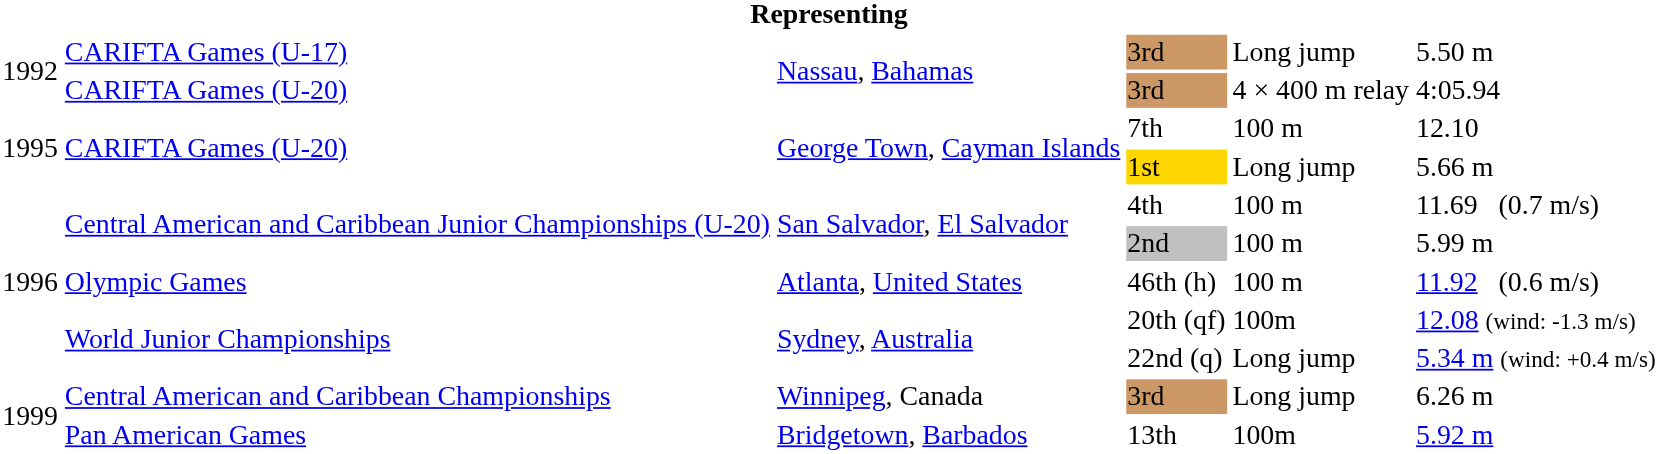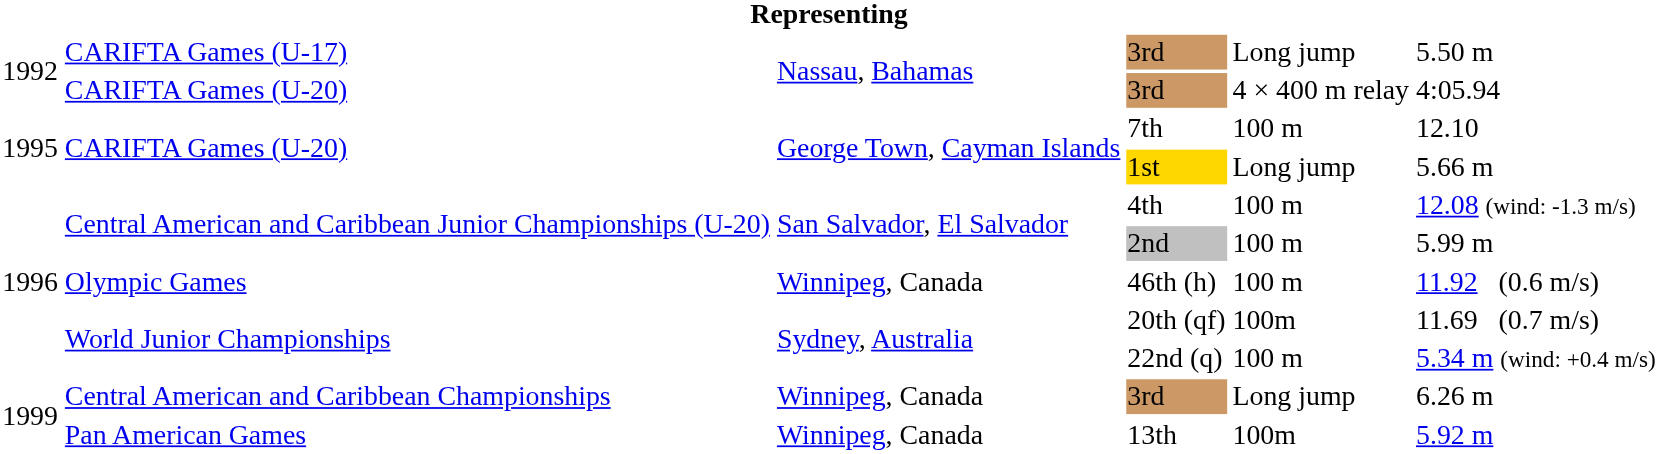 <table>
 <tr>
 <th colspan="6">Representing </th>
 </tr>
 <tr>
 <td rowspan = "2">1992</td>
 <td><a href='#'>CARIFTA Games (U-17)</a></td>
 <td rowspan = "2"><a href='#'>Nassau</a>, <a href='#'>Bahamas</a></td>
 <td bgcolor=cc9966>3rd</td>
 <td>Long jump</td>
 <td>5.50 m</td>
 </tr>
 <tr>
 <td><a href='#'>CARIFTA Games (U-20)</a></td>
 <td bgcolor=cc9966>3rd</td>
 <td>4 × 400 m relay</td>
 <td>4:05.94</td>
 </tr>
 <tr>
 <td rowspan = "2">1995</td>
 <td rowspan = "2"><a href='#'>CARIFTA Games (U-20)</a></td>
 <td rowspan = "2"><a href='#'>George Town</a>, <a href='#'>Cayman Islands</a></td>
 <td>7th</td>
 <td>100 m</td>
 <td>12.10</td>
 </tr>
 <tr>
 <td bgcolor=gold>1st</td>
 <td>Long jump</td>
 <td>5.66 m</td>
 </tr>
 <tr>
 <td rowspan = "5">1996</td>
 <td rowspan = "2"><a href='#'>Central American and Caribbean Junior Championships (U-20)</a></td>
 <td rowspan = "2"><a href='#'>San Salvador</a>, <a href='#'>El Salvador</a></td>
 <td>4th</td>
 <td>100 m</td>
-<td>11.69   (0.7 m/s)</td>
+<td><a href='#'>12.08</a> <small>(wind: -1.3 m/s)</small></td>
 </tr>
 <tr>
 <td bgcolor=silver>2nd</td>
 <td>100 m</td>
 <td>5.99 m</td>
 </tr>
 <tr>
 <td><a href='#'>Olympic Games</a></td>
-<td><a href='#'>Atlanta</a>, <a href='#'>United States</a></td>
+<td><a href='#'>Winnipeg</a>, Canada</td>
 <td>46th (h)</td>
 <td>100 m</td>
 <td><a href='#'>11.92</a>   (0.6 m/s)</td>
 </tr>
 <tr>
 <td rowspan=2><a href='#'>World Junior Championships</a></td>
 <td rowspan=2><a href='#'>Sydney</a>, <a href='#'>Australia</a></td>
 <td>20th (qf)</td>
 <td>100m</td>
-<td><a href='#'>12.08</a> <small>(wind: -1.3 m/s)</small></td>
+<td>11.69   (0.7 m/s)</td>
 </tr>
 <tr>
 <td>22nd (q)</td>
-<td>Long jump</td>
+<td>100 m</td>
 <td><a href='#'>5.34 m</a>  <small>(wind: +0.4 m/s)</small></td>
 </tr>
 <tr>
 <td rowspan=2>1999</td>
 <td><a href='#'>Central American and Caribbean Championships</a></td>
 <td><a href='#'>Winnipeg</a>, Canada</td>
 <td bgcolor=cc9966>3rd</td>
 <td>Long jump</td>
 <td>6.26 m</td>
 </tr>
 <tr>
 <td><a href='#'>Pan American Games</a></td>
-<td><a href='#'>Bridgetown</a>, <a href='#'>Barbados</a></td>
+<td><a href='#'>Winnipeg</a>, Canada</td>
 <td>13th</td>
 <td>100m</td>
 <td><a href='#'>5.92 m</a></td>
 </tr>
 </table>
